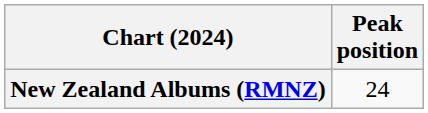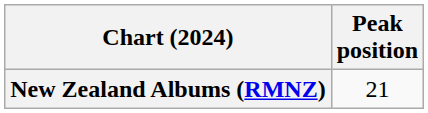 <table class="wikitable sortable plainrowheaders" style="text-align:center">
 <tr>
 <th scope="col">Chart (2024)</th>
 <th scope="col">Peak<br>position</th>
 </tr>
 <tr>
 <th scope="row">New Zealand Albums (<a href='#'>RMNZ</a>)</th>
-<td>24</td>
+<td>21</td>
 </tr>
 </table>
